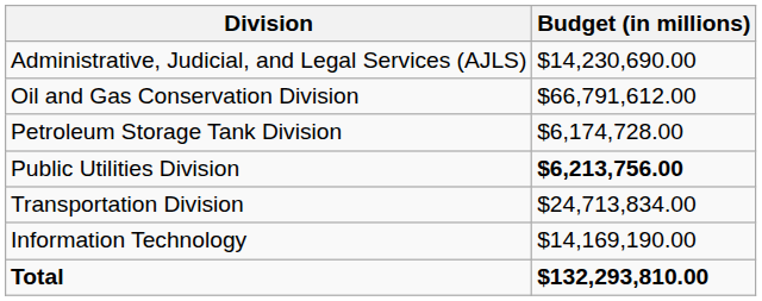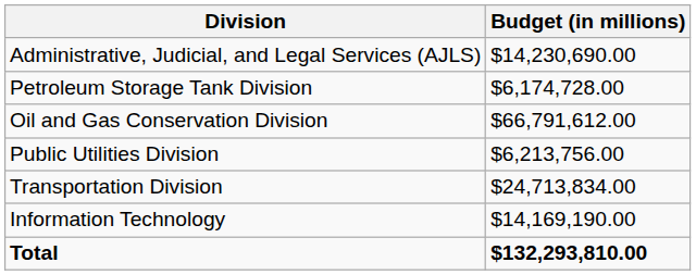 <table border="1" cellspacing="0" cellpadding="5" style="border-collapse:collapse;" class="wikitable">
 <tr>
 <th>Division</th>
 <th>Budget (in millions)</th>
 </tr>
 <tr>
 <td>Administrative, Judicial, and Legal Services (AJLS)</td>
 <td>$14,230,690.00</td>
 </tr>
 <tr>
+<td>Petroleum Storage Tank Division</td>
+<td>$6,174,728.00</td>
+</tr>
+<tr>
 <td>Oil and Gas Conservation Division</td>
 <td>$66,791,612.00</td>
 </tr>
 <tr>
-<td>Petroleum Storage Tank Division</td>
-<td>$6,174,728.00</td>
-</tr>
-<tr>
 <td>Public Utilities Division</td>
-<td><strong>$6,213,756.00</strong></td>
+<td>$6,213,756.00</td>
 </tr>
 <tr>
 <td>Transportation Division</td>
 <td>$24,713,834.00</td>
 </tr>
 <tr>
 <td>Information Technology</td>
 <td>$14,169,190.00</td>
 </tr>
 <tr>
 <td><strong>Total</strong></td>
 <td><strong>$132,293,810.00</strong></td>
 </tr>
 </table>
